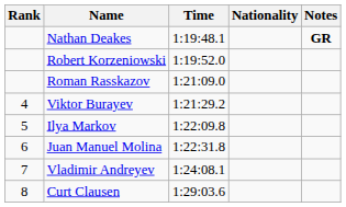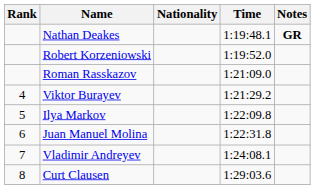 <table class="wikitable sortable" style="text-align:center">
 <tr>
 <th>Rank</th>
 <th>Name</th>
+<th>Nationality</th>
 <th>Time</th>
-<th>Nationality</th>
 <th>Notes</th>
 </tr>
 <tr>
 <td></td>
 <td align=left><a href='#'>Nathan Deakes</a></td>
+<td align=left></td>
 <td>1:19:48.1</td>
-<td align=left></td>
 <td><strong>GR</strong></td>
 </tr>
 <tr>
 <td></td>
 <td align=left><a href='#'>Robert Korzeniowski</a></td>
+<td align=left></td>
 <td>1:19:52.0</td>
-<td align=left></td>
 <td></td>
 </tr>
 <tr>
 <td></td>
 <td align=left><a href='#'>Roman Rasskazov</a></td>
+<td align=left></td>
 <td>1:21:09.0</td>
-<td align=left></td>
 <td></td>
 </tr>
 <tr>
 <td>4</td>
 <td align=left><a href='#'>Viktor Burayev</a></td>
+<td align=left></td>
 <td>1:21:29.2</td>
-<td align=left></td>
 <td></td>
 </tr>
 <tr>
 <td>5</td>
 <td align=left><a href='#'>Ilya Markov</a></td>
+<td align=left></td>
 <td>1:22:09.8</td>
-<td align=left></td>
 <td></td>
 </tr>
 <tr>
 <td>6</td>
 <td align=left><a href='#'>Juan Manuel Molina</a></td>
+<td align=left></td>
 <td>1:22:31.8</td>
-<td align=left></td>
 <td></td>
 </tr>
 <tr>
 <td>7</td>
 <td align=left><a href='#'>Vladimir Andreyev</a></td>
+<td align=left></td>
 <td>1:24:08.1</td>
-<td align=left></td>
 <td></td>
 </tr>
 <tr>
 <td>8</td>
 <td align=left><a href='#'>Curt Clausen</a></td>
+<td align=left></td>
 <td>1:29:03.6</td>
-<td align=left></td>
 <td></td>
 </tr>
 </table>
